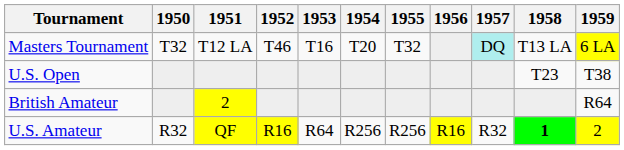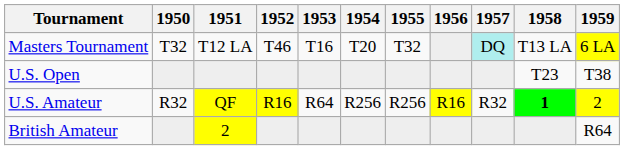 <table class="wikitable" style="font-size:95%;text-align:center;">
 <tr>
 <th>Tournament</th>
 <th>1950</th>
 <th>1951</th>
 <th>1952</th>
 <th>1953</th>
 <th>1954</th>
 <th>1955</th>
 <th>1956</th>
 <th>1957</th>
 <th>1958</th>
 <th>1959</th>
 </tr>
 <tr>
 <td align=left><a href='#'>Masters Tournament</a></td>
 <td>T32</td>
 <td>T12 <span>LA</span></td>
 <td>T46</td>
 <td>T16</td>
 <td>T20</td>
 <td>T32</td>
 <td style="background:#eeeeee;"></td>
 <td style="background: paleturquoise;">DQ</td>
 <td>T13 <span>LA</span></td>
 <td style="background:yellow;">6 <span>LA</span></td>
 </tr>
 <tr>
 <td align=left><a href='#'>U.S. Open</a></td>
 <td style="background:#eeeeee;"></td>
 <td style="background:#eeeeee;"></td>
 <td style="background:#eeeeee;"></td>
 <td style="background:#eeeeee;"></td>
 <td style="background:#eeeeee;"></td>
 <td style="background:#eeeeee;"></td>
 <td style="background:#eeeeee;"></td>
 <td style="background:#eeeeee;"></td>
 <td>T23</td>
 <td>T38</td>
 </tr>
 <tr>
+<td align=left><a href='#'>U.S. Amateur</a></td>
+<td>R32</td>
+<td style="background:yellow;">QF</td>
+<td style="background:yellow;">R16</td>
+<td>R64</td>
+<td>R256</td>
+<td>R256</td>
+<td style="background:yellow;">R16</td>
+<td>R32</td>
+<td style="background:#00ff00;"><strong>1</strong></td>
+<td style="background:yellow;">2</td>
+</tr>
+<tr>
 <td align=left><a href='#'>British Amateur</a></td>
 <td style="background:#eeeeee;"></td>
 <td style="background:yellow;">2</td>
 <td style="background:#eeeeee;"></td>
 <td style="background:#eeeeee;"></td>
 <td style="background:#eeeeee;"></td>
 <td style="background:#eeeeee;"></td>
 <td style="background:#eeeeee;"></td>
 <td style="background:#eeeeee;"></td>
 <td style="background:#eeeeee;"></td>
 <td>R64</td>
 </tr>
-<tr>
-<td align=left><a href='#'>U.S. Amateur</a></td>
-<td>R32</td>
-<td style="background:yellow;">QF</td>
-<td style="background:yellow;">R16</td>
-<td>R64</td>
-<td>R256</td>
-<td>R256</td>
-<td style="background:yellow;">R16</td>
-<td>R32</td>
-<td style="background:#00ff00;"><strong>1</strong></td>
-<td style="background:yellow;">2</td>
-</tr>
 </table>
